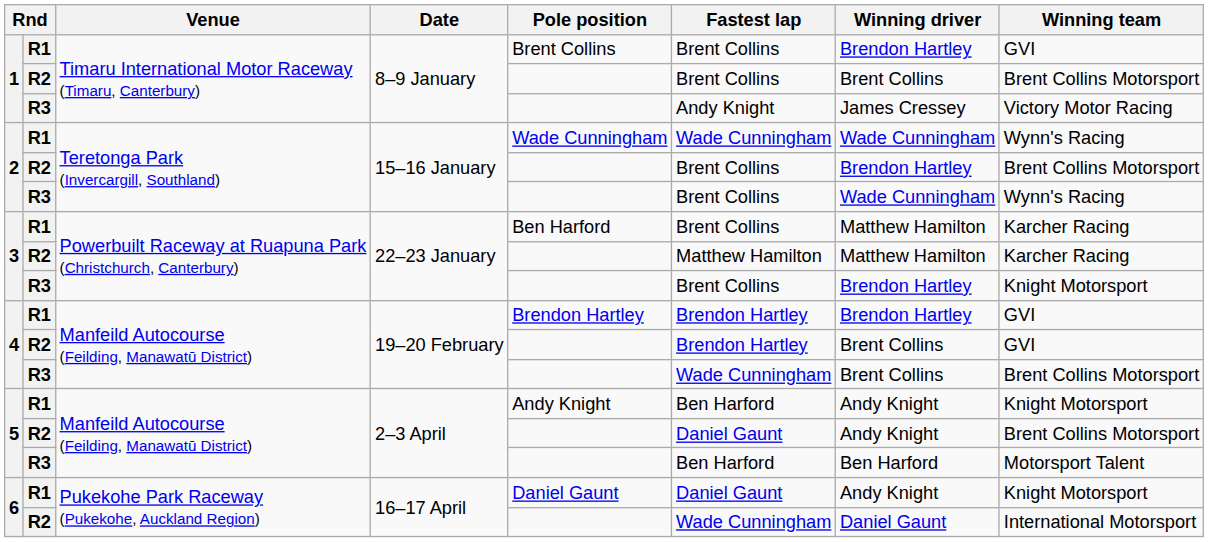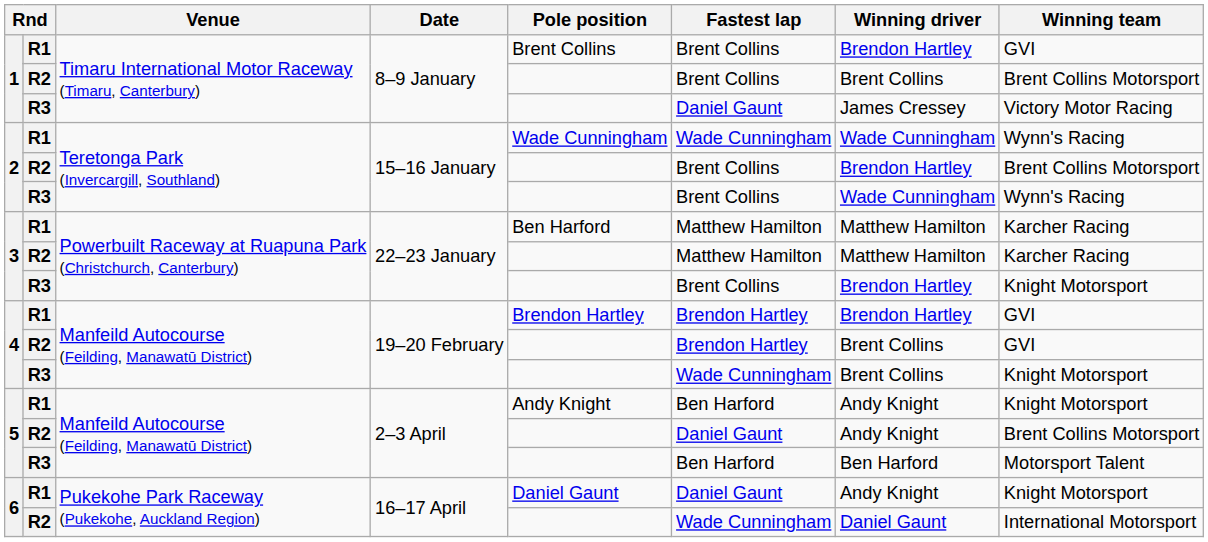 <table class="wikitable" style="font-size: 87%;">
 <tr>
 <th colspan=2>Rnd</th>
 <th>Venue</th>
 <th>Date</th>
 <th>Pole position</th>
 <th>Fastest lap</th>
 <th>Winning driver</th>
 <th>Winning team</th>
 </tr>
 <tr>
 <th rowspan=3>1</th>
 <th>R1</th>
 <td rowspan=3><a href='#'>Timaru International Motor Raceway</a><br><small>(<a href='#'>Timaru</a>, <a href='#'>Canterbury</a>)</small></td>
 <td rowspan=3>8–9 January</td>
 <td> Brent Collins</td>
 <td> Brent Collins</td>
 <td> <a href='#'>Brendon Hartley</a></td>
 <td>GVI</td>
 </tr>
 <tr>
 <th>R2</th>
 <td></td>
 <td> Brent Collins</td>
 <td> Brent Collins</td>
 <td>Brent Collins Motorsport</td>
 </tr>
 <tr>
 <th>R3</th>
 <td></td>
-<td> Andy Knight</td>
+<td> <a href='#'>Daniel Gaunt</a></td>
 <td> James Cressey</td>
 <td>Victory Motor Racing</td>
 </tr>
 <tr>
 <th rowspan=3>2</th>
 <th>R1</th>
 <td rowspan=3><a href='#'>Teretonga Park</a><br><small>(<a href='#'>Invercargill</a>, <a href='#'>Southland</a>)</small></td>
 <td rowspan=3>15–16 January</td>
 <td nowrap> <a href='#'>Wade Cunningham</a></td>
 <td nowrap> <a href='#'>Wade Cunningham</a></td>
 <td nowrap> <a href='#'>Wade Cunningham</a></td>
 <td>Wynn's Racing</td>
 </tr>
 <tr>
 <th>R2</th>
 <td></td>
 <td> Brent Collins</td>
 <td> <a href='#'>Brendon Hartley</a></td>
 <td>Brent Collins Motorsport</td>
 </tr>
 <tr>
 <th>R3</th>
 <td></td>
 <td> Brent Collins</td>
 <td> <a href='#'>Wade Cunningham</a></td>
 <td>Wynn's Racing</td>
 </tr>
 <tr>
 <th rowspan=3>3</th>
 <th>R1</th>
 <td rowspan=3 nowrap><a href='#'>Powerbuilt Raceway at Ruapuna Park</a><br><small>(<a href='#'>Christchurch</a>, <a href='#'>Canterbury</a>)</small></td>
 <td rowspan=3>22–23 January</td>
 <td> Ben Harford</td>
-<td> Brent Collins</td>
+<td> Matthew Hamilton</td>
 <td> Matthew Hamilton</td>
 <td>Karcher Racing</td>
 </tr>
 <tr>
 <th>R2</th>
 <td></td>
 <td> Matthew Hamilton</td>
 <td> Matthew Hamilton</td>
 <td>Karcher Racing</td>
 </tr>
 <tr>
 <th>R3</th>
 <td></td>
 <td> Brent Collins</td>
 <td> <a href='#'>Brendon Hartley</a></td>
 <td>Knight Motorsport</td>
 </tr>
 <tr>
 <th rowspan=3>4</th>
 <th>R1</th>
 <td rowspan=3><a href='#'>Manfeild Autocourse</a><br><small>(<a href='#'>Feilding</a>, <a href='#'>Manawatū District</a>)</small></td>
 <td rowspan=3 nowrap>19–20 February</td>
 <td nowrap> <a href='#'>Brendon Hartley</a></td>
 <td nowrap> <a href='#'>Brendon Hartley</a></td>
 <td nowrap> <a href='#'>Brendon Hartley</a></td>
 <td>GVI</td>
 </tr>
 <tr>
 <th>R2</th>
 <td></td>
 <td> <a href='#'>Brendon Hartley</a></td>
 <td> Brent Collins</td>
 <td>GVI</td>
 </tr>
 <tr>
 <th>R3</th>
 <td></td>
 <td> <a href='#'>Wade Cunningham</a></td>
 <td> Brent Collins</td>
-<td>Brent Collins Motorsport</td>
+<td>Knight Motorsport</td>
 </tr>
 <tr>
 <th rowspan=3>5</th>
 <th>R1</th>
 <td rowspan=3><a href='#'>Manfeild Autocourse</a><br><small>(<a href='#'>Feilding</a>, <a href='#'>Manawatū District</a>)</small></td>
 <td rowspan=3>2–3 April</td>
 <td> Andy Knight</td>
 <td> Ben Harford</td>
 <td> Andy Knight</td>
 <td>Knight Motorsport</td>
 </tr>
 <tr>
 <th>R2</th>
 <td></td>
 <td> <a href='#'>Daniel Gaunt</a></td>
 <td> Andy Knight</td>
 <td nowrap>Brent Collins Motorsport</td>
 </tr>
 <tr>
 <th>R3</th>
 <td></td>
 <td> Ben Harford</td>
 <td> Ben Harford</td>
 <td>Motorsport Talent</td>
 </tr>
 <tr>
 <th rowspan=2>6</th>
 <th>R1</th>
 <td rowspan=2><a href='#'>Pukekohe Park Raceway</a><br><small>(<a href='#'>Pukekohe</a>, <a href='#'>Auckland Region</a>)</small></td>
 <td rowspan=2>16–17 April</td>
 <td> <a href='#'>Daniel Gaunt</a></td>
 <td> <a href='#'>Daniel Gaunt</a></td>
 <td> Andy Knight</td>
 <td>Knight Motorsport</td>
 </tr>
 <tr>
 <th>R2</th>
 <td></td>
 <td> <a href='#'>Wade Cunningham</a></td>
 <td> <a href='#'>Daniel Gaunt</a></td>
 <td>International Motorsport</td>
 </tr>
 </table>
